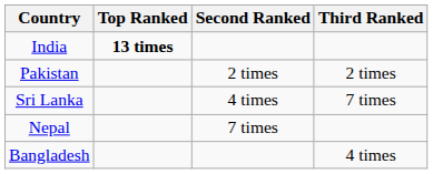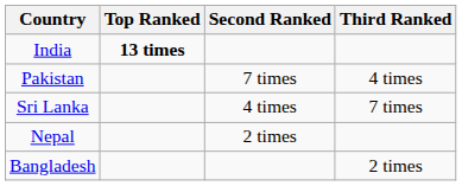 <table class="wikitable" style="text-align:center;">
 <tr>
 <th>Country</th>
 <th>Top Ranked</th>
 <th>Second Ranked</th>
 <th>Third Ranked</th>
 </tr>
 <tr>
 <td> <a href='#'>India</a></td>
 <td><strong>13 times</strong></td>
 <td></td>
 <td></td>
 </tr>
 <tr>
 <td> <a href='#'>Pakistan</a></td>
 <td></td>
-<td>2 times</td>
-<td>2 times</td>
+<td>7 times</td>
+<td>4 times</td>
 </tr>
 <tr>
 <td> <a href='#'>Sri Lanka</a></td>
 <td></td>
 <td>4 times</td>
 <td>7 times</td>
 </tr>
 <tr>
 <td> <a href='#'>Nepal</a></td>
 <td></td>
-<td>7 times</td>
+<td>2 times</td>
 <td></td>
 </tr>
 <tr>
 <td> <a href='#'>Bangladesh</a></td>
 <td></td>
 <td></td>
-<td>4 times</td>
+<td>2 times</td>
 </tr>
 </table>
